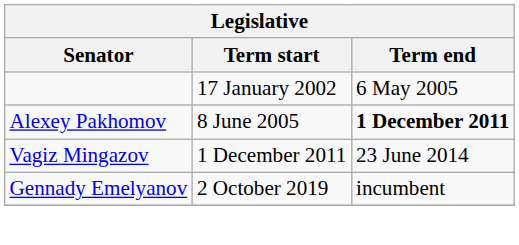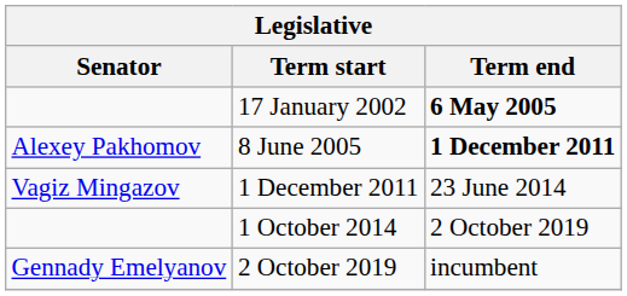 <table class="wikitable sortable">
 <tr>
 <th colspan=3>Legislative</th>
 </tr>
 <tr>
 <th>Senator</th>
 <th>Term start</th>
 <th>Term end</th>
 </tr>
 <tr>
 <td></td>
 <td>17 January 2002</td>
-<td>6 May 2005</td>
+<td><strong>6 May 2005</strong></td>
 </tr>
 <tr>
 <td><a href='#'>Alexey Pakhomov</a></td>
 <td>8 June 2005</td>
 <td><strong>1 December 2011</strong></td>
 </tr>
 <tr>
 <td><a href='#'>Vagiz Mingazov</a></td>
 <td>1 December 2011</td>
 <td>23 June 2014</td>
 </tr>
 <tr>
+<td></td>
+<td>1 October 2014</td>
+<td>2 October 2019</td>
+</tr>
+<tr>
 <td><a href='#'>Gennady Emelyanov</a></td>
 <td>2 October 2019</td>
 <td>incumbent</td>
 </tr>
 <tr>
 </tr>
 </table>
